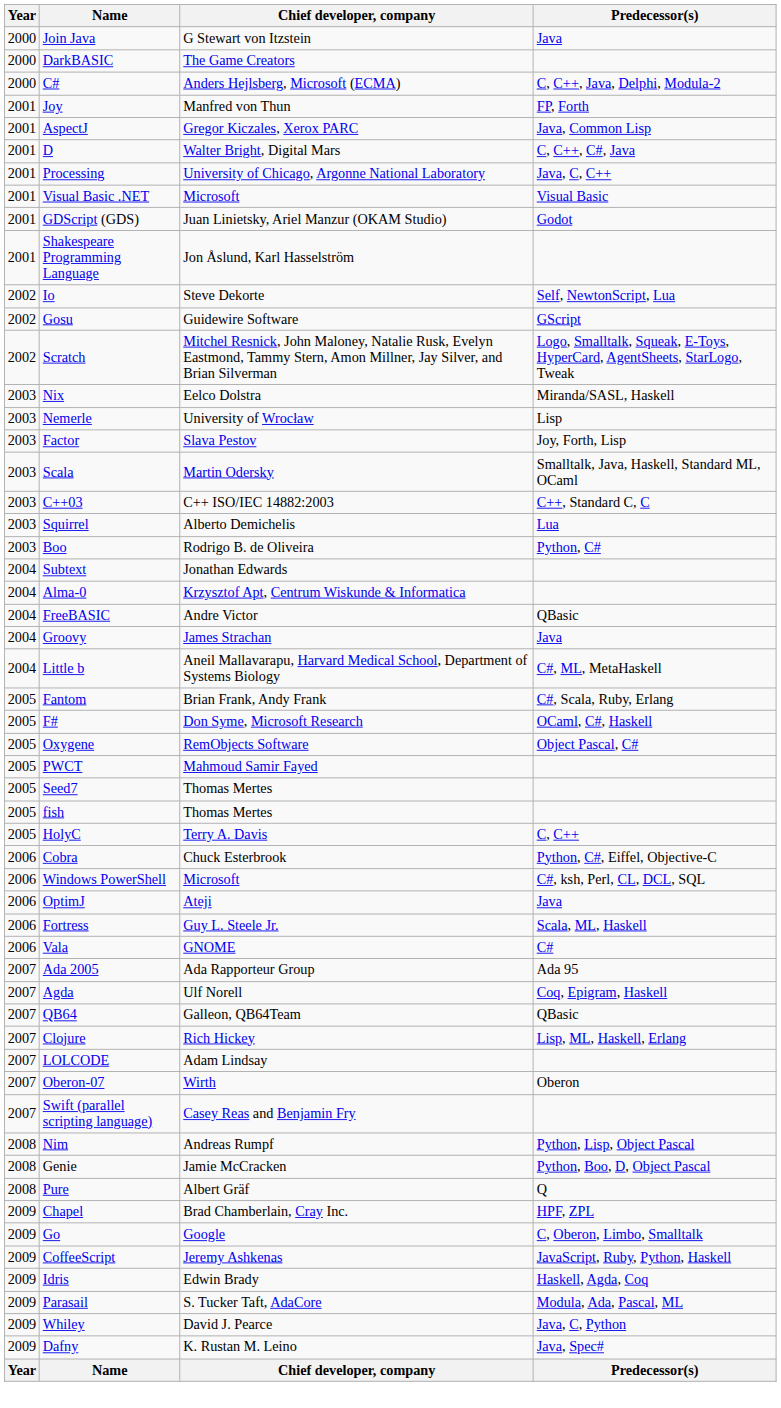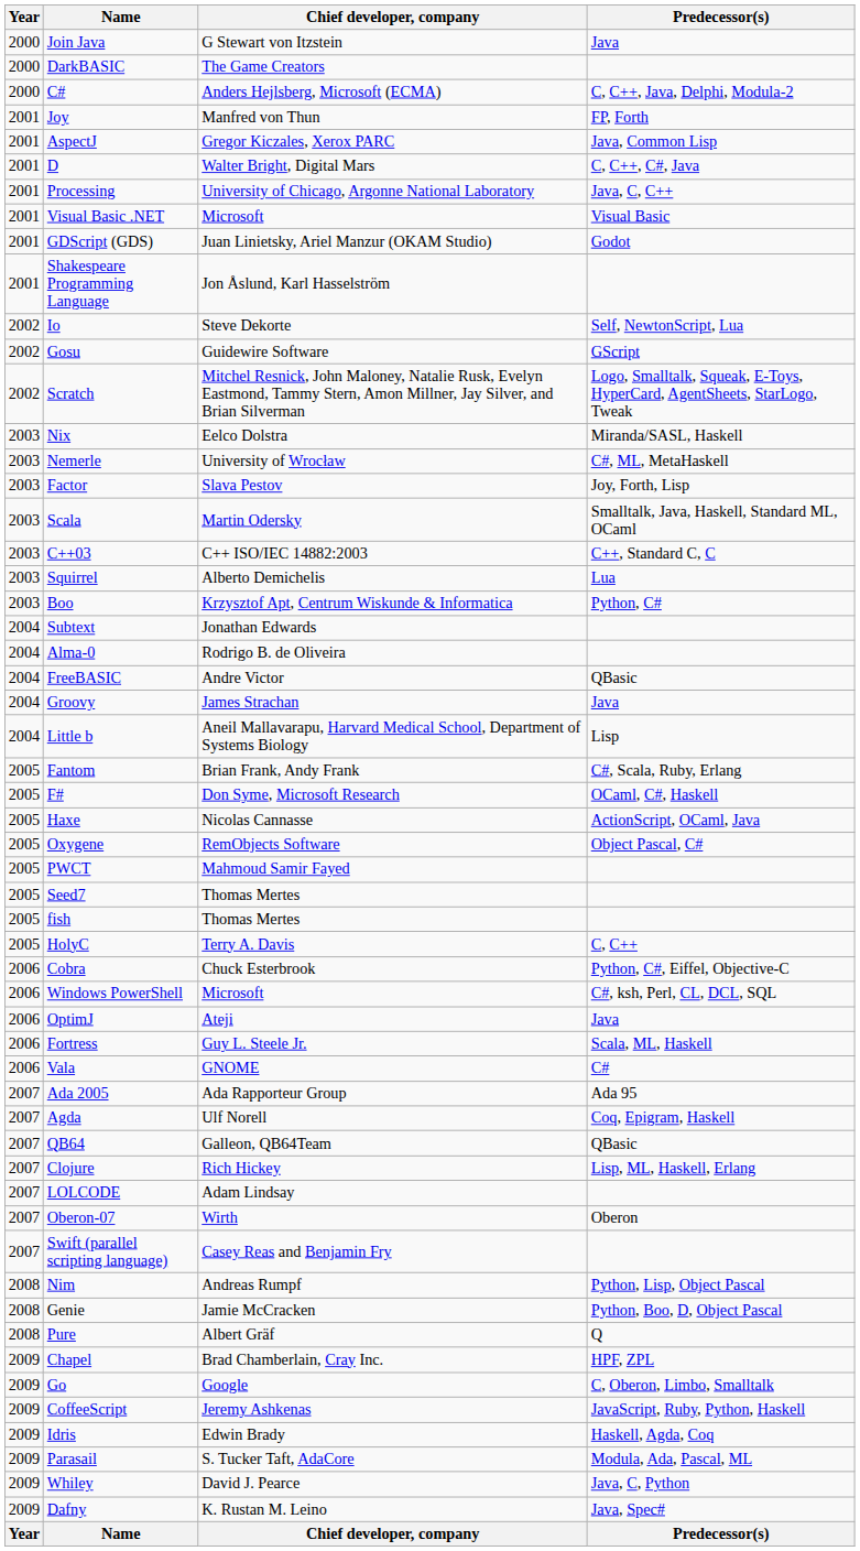 <table class="wikitable sortable">
 <tr>
 <th>Year</th>
 <th>Name</th>
 <th>Chief developer, company</th>
 <th>Predecessor(s)</th>
 </tr>
 <tr>
 <td>2000</td>
 <td><a href='#'>Join Java</a></td>
 <td>G Stewart von Itzstein</td>
 <td><a href='#'>Java</a></td>
 </tr>
 <tr>
 <td>2000</td>
 <td><a href='#'>DarkBASIC</a></td>
 <td><a href='#'>The Game Creators</a></td>
 <td></td>
 </tr>
 <tr>
 <td>2000</td>
 <td><a href='#'>C#</a></td>
 <td><a href='#'>Anders Hejlsberg</a>, <a href='#'>Microsoft</a> (<a href='#'>ECMA</a>)</td>
 <td><a href='#'>C</a>, <a href='#'>C++</a>, <a href='#'>Java</a>, <a href='#'>Delphi</a>, <a href='#'>Modula-2</a></td>
 </tr>
 <tr>
 <td>2001</td>
 <td><a href='#'>Joy</a></td>
 <td>Manfred von Thun</td>
 <td><a href='#'>FP</a>, <a href='#'>Forth</a></td>
 </tr>
 <tr>
 <td>2001</td>
 <td><a href='#'>AspectJ</a></td>
 <td><a href='#'>Gregor Kiczales</a>, <a href='#'>Xerox PARC</a></td>
 <td><a href='#'>Java</a>, <a href='#'>Common Lisp</a></td>
 </tr>
 <tr>
 <td>2001</td>
 <td><a href='#'>D</a></td>
 <td><a href='#'>Walter Bright</a>, Digital Mars</td>
 <td><a href='#'>C</a>, <a href='#'>C++</a>, <a href='#'>C#</a>, <a href='#'>Java</a></td>
 </tr>
 <tr>
 <td>2001</td>
 <td><a href='#'>Processing</a></td>
 <td><a href='#'>University of Chicago</a>, <a href='#'>Argonne National Laboratory</a></td>
 <td><a href='#'>Java</a>, <a href='#'>C</a>, <a href='#'>C++</a></td>
 </tr>
 <tr>
 <td>2001</td>
 <td><a href='#'>Visual Basic .NET</a></td>
 <td><a href='#'>Microsoft</a></td>
 <td><a href='#'>Visual Basic</a></td>
 </tr>
 <tr>
 <td>2001</td>
 <td><a href='#'>GDScript</a> (GDS)</td>
 <td>Juan Linietsky, Ariel Manzur (OKAM Studio)</td>
 <td><a href='#'>Godot</a></td>
 </tr>
 <tr>
 <td>2001</td>
 <td><a href='#'>Shakespeare Programming Language</a></td>
 <td>Jon Åslund, Karl Hasselström</td>
 <td></td>
 </tr>
 <tr>
 <td>2002</td>
 <td><a href='#'>Io</a></td>
 <td>Steve Dekorte</td>
 <td><a href='#'>Self</a>, <a href='#'>NewtonScript</a>, <a href='#'>Lua</a></td>
 </tr>
 <tr>
 <td>2002</td>
 <td><a href='#'>Gosu</a></td>
 <td>Guidewire Software</td>
 <td><a href='#'>GScript</a></td>
 </tr>
 <tr>
 <td>2002</td>
 <td><a href='#'>Scratch</a></td>
 <td><a href='#'>Mitchel Resnick</a>, John Maloney, Natalie Rusk, Evelyn Eastmond, Tammy Stern, Amon Millner, Jay Silver, and Brian Silverman</td>
 <td><a href='#'>Logo</a>, <a href='#'>Smalltalk</a>, <a href='#'>Squeak</a>, <a href='#'>E-Toys</a>, <a href='#'>HyperCard</a>, <a href='#'>AgentSheets</a>, <a href='#'>StarLogo</a>, Tweak</td>
 </tr>
 <tr>
 <td>2003</td>
 <td><a href='#'>Nix</a></td>
 <td>Eelco Dolstra</td>
 <td>Miranda/SASL, Haskell</td>
 </tr>
 <tr>
 <td>2003</td>
 <td><a href='#'>Nemerle</a></td>
 <td>University of <a href='#'>Wrocław</a></td>
-<td>Lisp</td>
+<td><a href='#'>C#</a>, <a href='#'>ML</a>, MetaHaskell</td>
 </tr>
 <tr>
 <td>2003</td>
 <td><a href='#'>Factor</a></td>
 <td><a href='#'>Slava Pestov</a></td>
 <td>Joy, Forth, Lisp</td>
 </tr>
 <tr>
 <td>2003</td>
 <td><a href='#'>Scala</a></td>
 <td><a href='#'>Martin Odersky</a></td>
 <td>Smalltalk, Java, Haskell, Standard ML, OCaml</td>
 </tr>
 <tr>
 <td>2003</td>
 <td><a href='#'>C++03</a></td>
 <td>C++ ISO/IEC 14882:2003</td>
 <td><a href='#'>C++</a>, Standard C, <a href='#'>C</a></td>
 </tr>
 <tr>
 <td>2003</td>
 <td><a href='#'>Squirrel</a></td>
 <td>Alberto Demichelis</td>
 <td><a href='#'>Lua</a></td>
 </tr>
 <tr>
 <td>2003</td>
 <td><a href='#'>Boo</a></td>
-<td>Rodrigo B. de Oliveira</td>
+<td><a href='#'>Krzysztof Apt</a>, <a href='#'>Centrum Wiskunde & Informatica</a></td>
 <td><a href='#'>Python</a>, <a href='#'>C#</a></td>
 </tr>
 <tr>
 <td>2004</td>
 <td><a href='#'>Subtext</a></td>
 <td>Jonathan Edwards</td>
 <td></td>
 </tr>
 <tr>
 <td>2004</td>
 <td><a href='#'>Alma-0</a></td>
-<td><a href='#'>Krzysztof Apt</a>, <a href='#'>Centrum Wiskunde & Informatica</a></td>
+<td>Rodrigo B. de Oliveira</td>
 <td></td>
 </tr>
 <tr>
 <td>2004</td>
 <td><a href='#'>FreeBASIC</a></td>
 <td>Andre Victor</td>
 <td>QBasic</td>
 </tr>
 <tr>
 <td>2004</td>
 <td><a href='#'>Groovy</a></td>
 <td><a href='#'>James Strachan</a></td>
 <td><a href='#'>Java</a></td>
 </tr>
 <tr>
 <td>2004</td>
 <td><a href='#'>Little b</a></td>
 <td>Aneil Mallavarapu, <a href='#'>Harvard Medical School</a>, Department of Systems Biology</td>
-<td><a href='#'>C#</a>, <a href='#'>ML</a>, MetaHaskell</td>
+<td>Lisp</td>
 </tr>
 <tr>
 <td>2005</td>
 <td><a href='#'>Fantom</a></td>
 <td>Brian Frank, Andy Frank</td>
 <td><a href='#'>C#</a>, Scala, Ruby, Erlang</td>
 </tr>
 <tr>
 <td>2005</td>
 <td><a href='#'>F#</a></td>
 <td><a href='#'>Don Syme</a>, <a href='#'>Microsoft Research</a></td>
 <td><a href='#'>OCaml</a>, <a href='#'>C#</a>, <a href='#'>Haskell</a></td>
+</tr>
+<tr>
+<td>2005</td>
+<td><a href='#'>Haxe</a></td>
+<td>Nicolas Cannasse</td>
+<td><a href='#'>ActionScript</a>, <a href='#'>OCaml</a>, <a href='#'>Java</a></td>
 </tr>
 <tr>
 <td>2005</td>
 <td><a href='#'>Oxygene</a></td>
 <td><a href='#'>RemObjects Software</a></td>
 <td><a href='#'>Object Pascal</a>, <a href='#'>C#</a></td>
 </tr>
 <tr>
 <td>2005</td>
 <td><a href='#'>PWCT</a></td>
 <td><a href='#'>Mahmoud Samir Fayed</a></td>
 <td></td>
 </tr>
 <tr>
 <td>2005</td>
 <td><a href='#'>Seed7</a></td>
 <td>Thomas Mertes</td>
 <td></td>
 </tr>
 <tr>
 <td>2005</td>
 <td><a href='#'>fish</a></td>
 <td>Thomas Mertes</td>
 <td></td>
 </tr>
 <tr>
 <td>2005</td>
 <td><a href='#'>HolyC</a></td>
 <td><a href='#'>Terry A. Davis</a></td>
 <td><a href='#'>C</a>, <a href='#'>C++</a></td>
 </tr>
 <tr>
 <td>2006</td>
 <td><a href='#'>Cobra</a></td>
 <td>Chuck Esterbrook</td>
 <td><a href='#'>Python</a>, <a href='#'>C#</a>, Eiffel, Objective-C</td>
 </tr>
 <tr>
 <td>2006</td>
 <td><a href='#'>Windows PowerShell</a></td>
 <td><a href='#'>Microsoft</a></td>
 <td><a href='#'>C#</a>, ksh, Perl, <a href='#'>CL</a>, <a href='#'>DCL</a>, SQL</td>
 </tr>
 <tr>
 <td>2006</td>
 <td><a href='#'>OptimJ</a></td>
 <td><a href='#'>Ateji</a></td>
 <td><a href='#'>Java</a></td>
 </tr>
 <tr>
 <td>2006</td>
 <td><a href='#'>Fortress</a></td>
 <td><a href='#'>Guy L. Steele Jr.</a></td>
 <td><a href='#'>Scala</a>, <a href='#'>ML</a>, <a href='#'>Haskell</a></td>
 </tr>
 <tr>
 <td>2006</td>
 <td><a href='#'>Vala</a></td>
 <td><a href='#'>GNOME</a></td>
 <td><a href='#'>C#</a></td>
 </tr>
 <tr>
 <td>2007</td>
 <td><a href='#'>Ada 2005</a></td>
 <td>Ada Rapporteur Group</td>
 <td>Ada 95</td>
 </tr>
 <tr>
 <td>2007</td>
 <td><a href='#'>Agda</a></td>
 <td>Ulf Norell</td>
 <td><a href='#'>Coq</a>, <a href='#'>Epigram</a>, <a href='#'>Haskell</a></td>
 </tr>
 <tr>
 <td>2007</td>
 <td><a href='#'>QB64</a></td>
 <td>Galleon, QB64Team</td>
 <td>QBasic</td>
 </tr>
 <tr>
 <td>2007</td>
 <td><a href='#'>Clojure</a></td>
 <td><a href='#'>Rich Hickey</a></td>
 <td><a href='#'>Lisp</a>, <a href='#'>ML</a>, <a href='#'>Haskell</a>, <a href='#'>Erlang</a></td>
 </tr>
 <tr>
 <td>2007</td>
 <td><a href='#'>LOLCODE</a></td>
 <td>Adam Lindsay</td>
 <td></td>
 </tr>
 <tr>
 <td>2007</td>
 <td><a href='#'>Oberon-07</a></td>
 <td><a href='#'>Wirth</a></td>
 <td>Oberon</td>
 </tr>
 <tr>
 <td>2007</td>
 <td><a href='#'>Swift (parallel scripting language)</a></td>
 <td><a href='#'>Casey Reas</a> and <a href='#'>Benjamin Fry</a></td>
 <td></td>
 </tr>
 <tr>
 <td>2008</td>
 <td><a href='#'>Nim</a></td>
 <td>Andreas Rumpf</td>
 <td><a href='#'>Python</a>, <a href='#'>Lisp</a>, <a href='#'>Object Pascal</a></td>
 </tr>
 <tr>
 <td>2008</td>
 <td>Genie</td>
 <td>Jamie McCracken</td>
 <td><a href='#'>Python</a>, <a href='#'>Boo</a>, <a href='#'>D</a>, <a href='#'>Object Pascal</a></td>
 </tr>
 <tr>
 <td>2008</td>
 <td><a href='#'>Pure</a></td>
 <td>Albert Gräf</td>
 <td>Q</td>
 </tr>
 <tr>
 <td>2009</td>
 <td><a href='#'>Chapel</a></td>
 <td>Brad Chamberlain, <a href='#'>Cray</a> Inc.</td>
 <td><a href='#'>HPF</a>, <a href='#'>ZPL</a></td>
 </tr>
 <tr>
 <td>2009</td>
 <td><a href='#'>Go</a></td>
 <td><a href='#'>Google</a></td>
 <td><a href='#'>C</a>, <a href='#'>Oberon</a>, <a href='#'>Limbo</a>, <a href='#'>Smalltalk</a></td>
 </tr>
 <tr>
 <td>2009</td>
 <td><a href='#'>CoffeeScript</a></td>
 <td><a href='#'>Jeremy Ashkenas</a></td>
 <td><a href='#'>JavaScript</a>, <a href='#'>Ruby</a>, <a href='#'>Python</a>, <a href='#'>Haskell</a></td>
 </tr>
 <tr>
 <td>2009</td>
 <td><a href='#'>Idris</a></td>
 <td>Edwin Brady</td>
 <td><a href='#'>Haskell</a>, <a href='#'>Agda</a>, <a href='#'>Coq</a></td>
 </tr>
 <tr>
 <td>2009</td>
 <td><a href='#'>Parasail</a></td>
 <td>S. Tucker Taft, <a href='#'>AdaCore</a></td>
 <td><a href='#'>Modula</a>, <a href='#'>Ada</a>, <a href='#'>Pascal</a>, <a href='#'>ML</a></td>
 </tr>
 <tr>
 <td>2009</td>
 <td><a href='#'>Whiley</a></td>
 <td>David J. Pearce</td>
 <td><a href='#'>Java</a>, <a href='#'>C</a>, <a href='#'>Python</a></td>
 </tr>
 <tr>
 <td>2009</td>
 <td><a href='#'>Dafny</a></td>
 <td>K. Rustan M. Leino</td>
 <td><a href='#'>Java</a>, <a href='#'>Spec#</a></td>
 </tr>
 <tr class="sortbottom">
 <th>Year</th>
 <th>Name</th>
 <th>Chief developer, company</th>
 <th>Predecessor(s)</th>
 </tr>
 </table>
